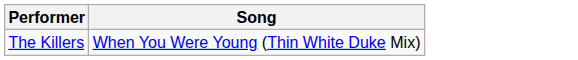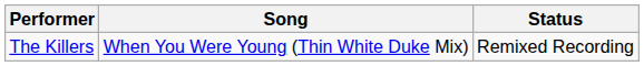 <table class="wikitable" style="font-size: 85%">
 <tr>
 <th>Performer</th>
 <th>Song</th>
+<th>Status</th>
 </tr>
 <tr>
 <td> <a href='#'>The Killers</a></td>
 <td><a href='#'>When You Were Young</a> (<a href='#'>Thin White Duke</a> Mix)</td>
+<td>Remixed Recording</td>
 </tr>
 </table>
